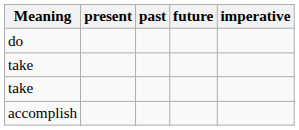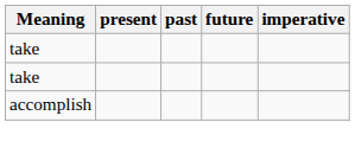 <table class="wikitable">
 <tr>
 <th>Meaning</th>
 <th>present</th>
 <th>past</th>
 <th>future</th>
 <th>imperative</th>
-</tr>
-<tr>
-<td>do</td>
-<td> </td>
-<td> </td>
-<td> </td>
-<td> </td>
 </tr>
 <tr>
 <td>take</td>
 <td> </td>
 <td> </td>
 <td> </td>
 <td> </td>
 </tr>
 <tr>
 <td>take</td>
 <td> </td>
 <td> </td>
 <td> </td>
 <td> </td>
 </tr>
 <tr>
 <td>accomplish</td>
 <td> </td>
 <td> </td>
 <td> </td>
 <td> </td>
 </tr>
 </table>
